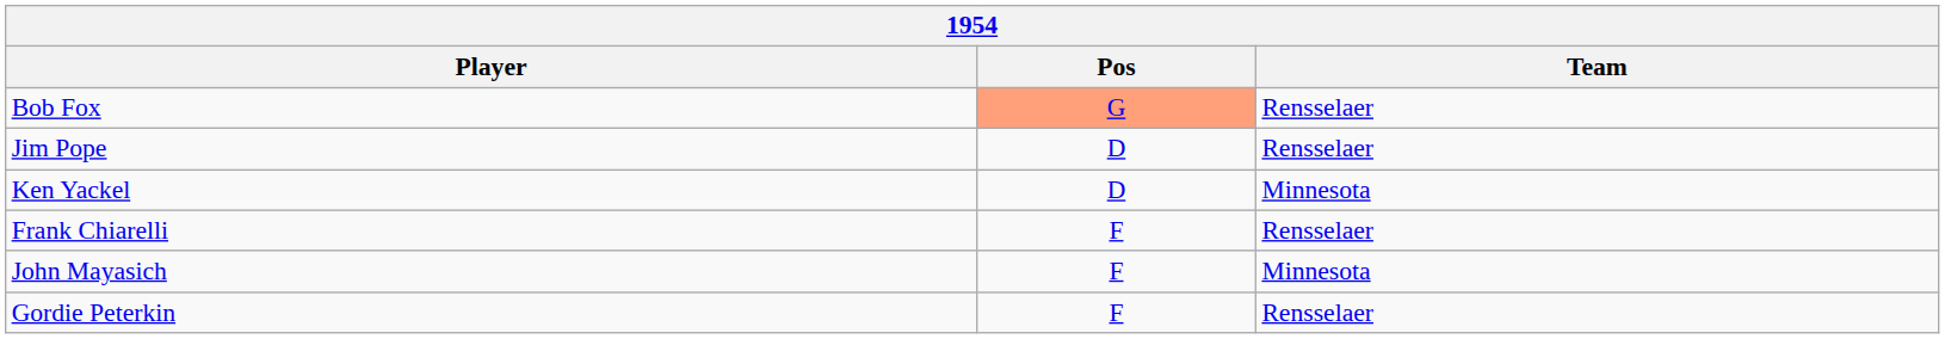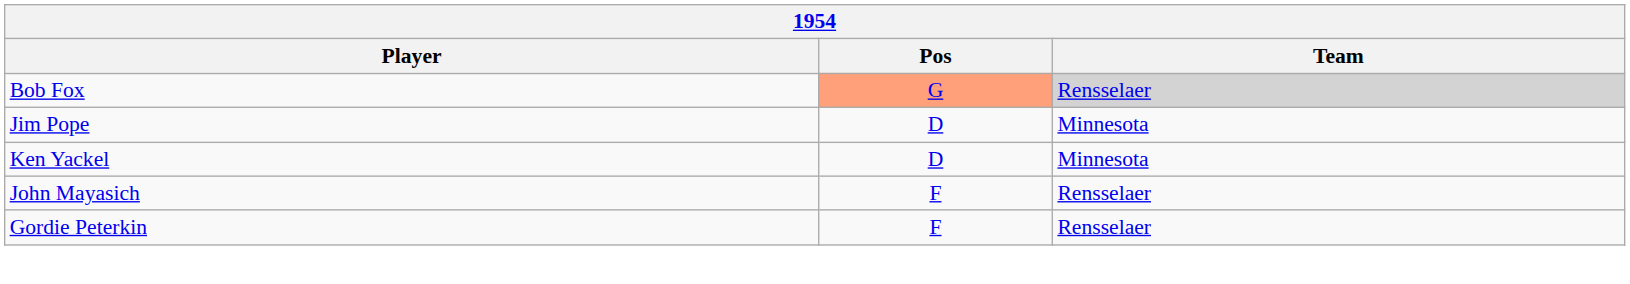 <table class="wikitable" width=95%>
 <tr>
 <th colspan=3><a href='#'>1954</a></th>
 </tr>
 <tr>
 <th>Player</th>
 <th>Pos</th>
 <th>Team</th>
 </tr>
 <tr>
 <td><a href='#'>Bob Fox</a></td>
 <td style="background: lightsalmon; text-align:center;"><a href='#'>G</a></td>
-<td><a href='#'>Rensselaer</a></td>
+<td style="background: lightgrey;"><a href='#'>Rensselaer</a></td>
 </tr>
 <tr>
 <td><a href='#'>Jim Pope</a></td>
 <td style="text-align:center;"><a href='#'>D</a></td>
-<td><a href='#'>Rensselaer</a></td>
+<td><a href='#'>Minnesota</a></td>
 </tr>
 <tr>
 <td><a href='#'>Ken Yackel</a></td>
 <td style="text-align:center;"><a href='#'>D</a></td>
 <td><a href='#'>Minnesota</a></td>
 </tr>
 <tr>
-<td><a href='#'>Frank Chiarelli</a></td>
+<td><a href='#'>John Mayasich</a></td>
 <td style="text-align:center;"><a href='#'>F</a></td>
 <td><a href='#'>Rensselaer</a></td>
-</tr>
-<tr>
-<td><a href='#'>John Mayasich</a></td>
-<td style="text-align:center;"><a href='#'>F</a></td>
-<td><a href='#'>Minnesota</a></td>
 </tr>
 <tr>
 <td><a href='#'>Gordie Peterkin</a></td>
 <td style="text-align:center;"><a href='#'>F</a></td>
 <td><a href='#'>Rensselaer</a></td>
 </tr>
 </table>
